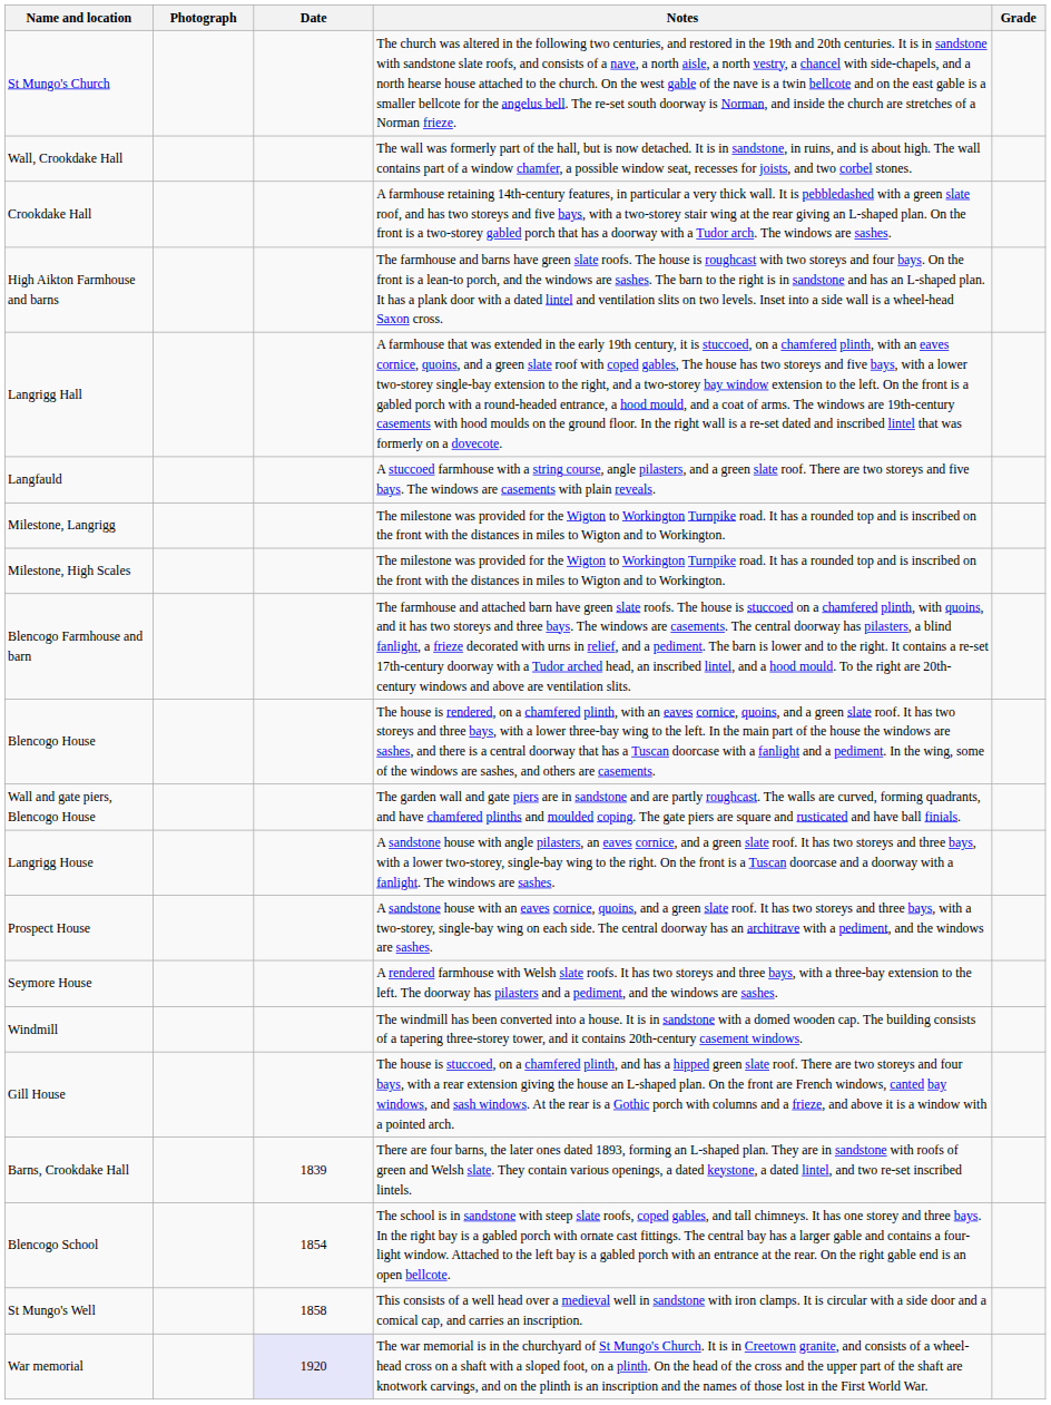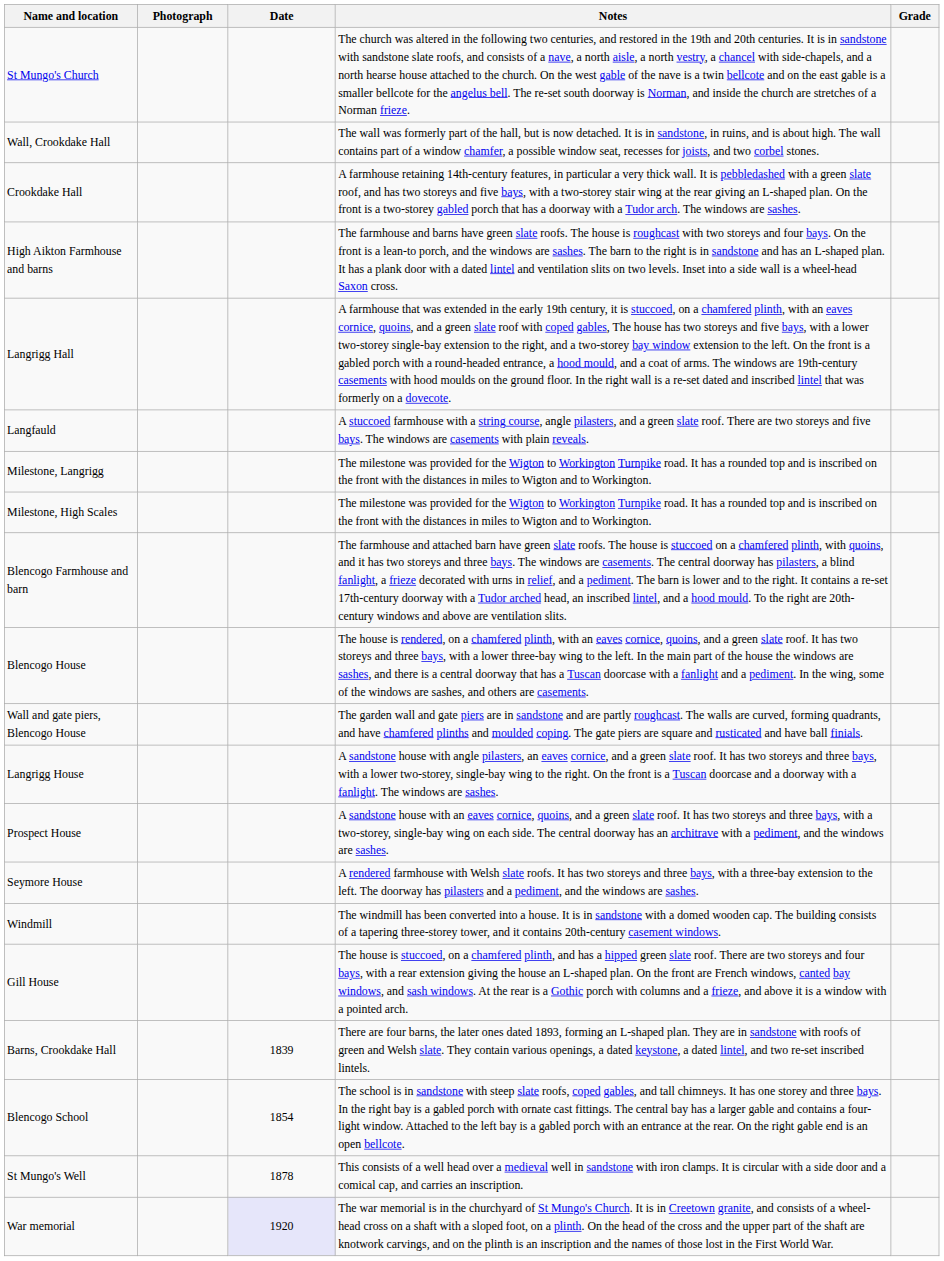 <table class="wikitable sortable plainrowheaders" style="width:100%;border:0px;text-align:left;line-height:150%;">
 <tr>
 <th scope="col"  style="width:150px">Name and location</th>
 <th scope="col"  style="width:100px" class="unsortable">Photograph</th>
 <th scope="col"  style="width:120px">Date</th>
 <th scope="col"  style="width:650px" class="unsortable">Notes</th>
 <th scope="col"  style="width:50px">Grade</th>
 </tr>
 <tr>
 <td><a href='#'>St Mungo's Church</a><br><small></small></td>
 <td></td>
 <td align="center"></td>
 <td>The church was altered in the following two centuries, and restored in the 19th and 20th centuries.  It is in <a href='#'>sandstone</a> with sandstone slate roofs, and consists of a <a href='#'>nave</a>, a north <a href='#'>aisle</a>, a north <a href='#'>vestry</a>, a <a href='#'>chancel</a> with side-chapels, and a north hearse house attached to the church.  On the west <a href='#'>gable</a> of the nave is a twin <a href='#'>bellcote</a> and on the east gable is a smaller bellcote for the <a href='#'>angelus bell</a>.  The re-set south doorway is <a href='#'>Norman</a>, and inside the church are stretches of a Norman <a href='#'>frieze</a>.</td>
 <td align="center" ></td>
 </tr>
 <tr>
 <td>Wall, Crookdake Hall<br><small></small></td>
 <td></td>
 <td align="center"></td>
 <td>The wall was formerly part of the hall, but is now detached.  It is in <a href='#'>sandstone</a>, in ruins, and is about  high.  The wall contains part of a window <a href='#'>chamfer</a>, a possible window seat, recesses for <a href='#'>joists</a>, and two <a href='#'>corbel</a> stones.</td>
 <td align="center" ></td>
 </tr>
 <tr>
 <td>Crookdake Hall<br><small></small></td>
 <td></td>
 <td align="center"></td>
 <td>A farmhouse retaining 14th-century features, in particular a very thick wall.  It is <a href='#'>pebbledashed</a> with a green <a href='#'>slate</a> roof, and has two storeys and five <a href='#'>bays</a>, with a two-storey stair wing at the rear giving an L-shaped plan.  On the front is a two-storey <a href='#'>gabled</a> porch that has a doorway with a <a href='#'>Tudor arch</a>.  The windows are <a href='#'>sashes</a>.</td>
 <td align="center" ></td>
 </tr>
 <tr>
 <td>High Aikton Farmhouse and barns<br><small></small></td>
 <td></td>
 <td align="center"></td>
 <td>The farmhouse and barns have green <a href='#'>slate</a> roofs.  The house is <a href='#'>roughcast</a> with two storeys and four <a href='#'>bays</a>.  On the front is a lean-to porch, and the windows are <a href='#'>sashes</a>.  The barn to the right is in <a href='#'>sandstone</a> and has an L-shaped plan.  It has a plank door with a dated <a href='#'>lintel</a> and ventilation slits on two levels.  Inset into a side wall is a wheel-head <a href='#'>Saxon</a> cross.</td>
 <td align="center" ></td>
 </tr>
 <tr>
 <td>Langrigg Hall<br><small></small></td>
 <td></td>
 <td align="center"></td>
 <td>A farmhouse that was extended in the early 19th century, it is <a href='#'>stuccoed</a>, on a <a href='#'>chamfered</a> <a href='#'>plinth</a>, with an <a href='#'>eaves</a> <a href='#'>cornice</a>, <a href='#'>quoins</a>, and a green <a href='#'>slate</a> roof with <a href='#'>coped</a> <a href='#'>gables</a>,  The house has two storeys and five <a href='#'>bays</a>, with a lower two-storey single-bay extension to the right, and a two-storey <a href='#'>bay window</a> extension to the left.  On the front is a gabled porch with a round-headed entrance, a <a href='#'>hood mould</a>, and a coat of arms.  The windows are 19th-century <a href='#'>casements</a> with hood moulds on the ground floor.  In the right wall is a re-set dated and inscribed <a href='#'>lintel</a> that was formerly on a <a href='#'>dovecote</a>.</td>
 <td align="center" ></td>
 </tr>
 <tr>
 <td>Langfauld<br><small></small></td>
 <td></td>
 <td align="center"></td>
 <td>A <a href='#'>stuccoed</a> farmhouse with a <a href='#'>string course</a>, angle <a href='#'>pilasters</a>, and a green <a href='#'>slate</a> roof.  There are two storeys and five <a href='#'>bays</a>.  The windows are <a href='#'>casements</a> with plain <a href='#'>reveals</a>.</td>
 <td align="center" ></td>
 </tr>
 <tr>
 <td>Milestone, Langrigg<br><small></small></td>
 <td></td>
 <td align="center"></td>
 <td>The milestone was provided for the <a href='#'>Wigton</a> to <a href='#'>Workington</a> <a href='#'>Turnpike</a> road.  It has a rounded top and is inscribed on the front with the distances in miles to Wigton and to Workington.</td>
 <td align="center" ></td>
 </tr>
 <tr>
 <td>Milestone, High Scales<br><small></small></td>
 <td></td>
 <td align="center"></td>
 <td>The milestone was provided for the <a href='#'>Wigton</a> to <a href='#'>Workington</a> <a href='#'>Turnpike</a> road.  It has a rounded top and is inscribed on the front with the distances in miles to Wigton and to Workington.</td>
 <td align="center" ></td>
 </tr>
 <tr>
 <td>Blencogo Farmhouse and barn<br><small></small></td>
 <td></td>
 <td align="center"></td>
 <td>The farmhouse and attached barn have green <a href='#'>slate</a> roofs.  The house is <a href='#'>stuccoed</a> on a <a href='#'>chamfered</a> <a href='#'>plinth</a>, with <a href='#'>quoins</a>, and it has two storeys and three <a href='#'>bays</a>.  The windows are <a href='#'>casements</a>.  The central doorway has <a href='#'>pilasters</a>, a blind <a href='#'>fanlight</a>, a <a href='#'>frieze</a> decorated with urns in <a href='#'>relief</a>, and a <a href='#'>pediment</a>.  The barn is lower and to the right.  It contains a re-set 17th-century doorway with a <a href='#'>Tudor arched</a> head, an inscribed <a href='#'>lintel</a>, and a <a href='#'>hood mould</a>.  To the right are 20th-century windows and above are ventilation slits.</td>
 <td align="center" ></td>
 </tr>
 <tr>
 <td>Blencogo House<br><small></small></td>
 <td></td>
 <td align="center"></td>
 <td>The house is <a href='#'>rendered</a>, on a <a href='#'>chamfered</a> <a href='#'>plinth</a>, with an <a href='#'>eaves</a> <a href='#'>cornice</a>, <a href='#'>quoins</a>, and a green <a href='#'>slate</a> roof.  It has two storeys and three <a href='#'>bays</a>, with a lower three-bay wing to the left.  In the main part of the house the windows are <a href='#'>sashes</a>, and there is a central doorway that has a <a href='#'>Tuscan</a> doorcase with a <a href='#'>fanlight</a> and a <a href='#'>pediment</a>.  In the wing, some of the windows are sashes, and others are <a href='#'>casements</a>.</td>
 <td align="center" ></td>
 </tr>
 <tr>
 <td>Wall and gate piers,<br>Blencogo House<br><small></small></td>
 <td></td>
 <td align="center"></td>
 <td>The garden wall and gate <a href='#'>piers</a> are in <a href='#'>sandstone</a> and are partly <a href='#'>roughcast</a>.  The walls are curved, forming quadrants, and have <a href='#'>chamfered</a> <a href='#'>plinths</a> and <a href='#'>moulded</a> <a href='#'>coping</a>.  The gate piers are square and <a href='#'>rusticated</a> and have ball <a href='#'>finials</a>.</td>
 <td align="center" ></td>
 </tr>
 <tr>
 <td>Langrigg House<br><small></small></td>
 <td></td>
 <td align="center"></td>
 <td>A <a href='#'>sandstone</a> house with angle <a href='#'>pilasters</a>, an <a href='#'>eaves</a> <a href='#'>cornice</a>, and a green <a href='#'>slate</a> roof.  It has two storeys and three <a href='#'>bays</a>, with a lower two-storey, single-bay wing to the right.  On the front is a <a href='#'>Tuscan</a> doorcase and a doorway with a <a href='#'>fanlight</a>.  The windows are <a href='#'>sashes</a>.</td>
 <td align="center" ></td>
 </tr>
 <tr>
 <td>Prospect House<br><small></small></td>
 <td></td>
 <td align="center"></td>
 <td>A <a href='#'>sandstone</a> house with an <a href='#'>eaves</a> <a href='#'>cornice</a>, <a href='#'>quoins</a>, and a green <a href='#'>slate</a> roof.  It has two storeys and three <a href='#'>bays</a>, with a two-storey, single-bay wing on each side.  The central doorway has an <a href='#'>architrave</a> with a <a href='#'>pediment</a>, and the windows are <a href='#'>sashes</a>.</td>
 <td align="center" ></td>
 </tr>
 <tr>
 <td>Seymore House<br><small></small></td>
 <td></td>
 <td align="center"></td>
 <td>A <a href='#'>rendered</a> farmhouse with Welsh <a href='#'>slate</a> roofs.  It has two storeys and three <a href='#'>bays</a>, with a three-bay extension to the left.  The doorway has <a href='#'>pilasters</a> and a <a href='#'>pediment</a>, and the windows are <a href='#'>sashes</a>.</td>
 <td align="center" ></td>
 </tr>
 <tr>
 <td>Windmill<br><small></small></td>
 <td></td>
 <td align="center"></td>
 <td>The windmill has been converted into a house.  It is in <a href='#'>sandstone</a> with a domed wooden cap.  The building consists of a tapering three-storey tower, and it contains 20th-century <a href='#'>casement windows</a>.</td>
 <td align="center" ></td>
 </tr>
 <tr>
 <td>Gill House<br><small></small></td>
 <td></td>
 <td align="center"></td>
 <td>The house is <a href='#'>stuccoed</a>, on a <a href='#'>chamfered</a> <a href='#'>plinth</a>, and has a <a href='#'>hipped</a> green <a href='#'>slate</a> roof.  There are two storeys and four <a href='#'>bays</a>, with a rear extension giving the house an L-shaped plan.  On the front are French windows, <a href='#'>canted</a> <a href='#'>bay windows</a>, and <a href='#'>sash windows</a>.  At the rear is a <a href='#'>Gothic</a> porch with columns and a <a href='#'>frieze</a>, and above it is a window with a pointed arch.</td>
 <td align="center" ></td>
 </tr>
 <tr>
 <td>Barns, Crookdake Hall<br><small></small></td>
 <td></td>
 <td align="center">1839</td>
 <td>There are four barns, the later ones dated 1893, forming an L-shaped plan.  They are in <a href='#'>sandstone</a> with roofs of green and Welsh <a href='#'>slate</a>.  They contain various openings, a dated <a href='#'>keystone</a>, a dated <a href='#'>lintel</a>, and two re-set inscribed lintels.</td>
 <td align="center" ></td>
 </tr>
 <tr>
 <td>Blencogo School<br><small></small></td>
 <td></td>
 <td align="center">1854</td>
 <td>The school is in <a href='#'>sandstone</a> with steep <a href='#'>slate</a> roofs, <a href='#'>coped</a> <a href='#'>gables</a>, and tall chimneys.  It has one storey and three <a href='#'>bays</a>.  In the right bay is a gabled porch with ornate cast fittings.  The central bay has a larger gable and contains a four-light window.  Attached to the left bay is a gabled porch with an entrance at the rear.  On the right gable end is an open <a href='#'>bellcote</a>.</td>
 <td align="center" ></td>
 </tr>
 <tr>
 <td>St Mungo's Well<br><small></small></td>
 <td></td>
-<td align="center">1858</td>
+<td align="center">1878</td>
 <td>This consists of a well head over a <a href='#'>medieval</a> well in <a href='#'>sandstone</a> with iron clamps.  It is circular with a side door and a comical cap, and carries an inscription.</td>
 <td align="center" ></td>
 </tr>
 <tr>
 <td>War memorial<br><small></small></td>
 <td></td>
 <td align="center" style="background: lavender;">1920</td>
 <td>The war memorial is in the churchyard of <a href='#'>St Mungo's Church</a>.  It is in <a href='#'>Creetown</a> <a href='#'>granite</a>, and consists of a wheel-head cross on a shaft with a sloped foot, on a <a href='#'>plinth</a>.  On the head of the cross and the upper part of the shaft are knotwork carvings, and on the plinth is an inscription and the names of those lost in the First World War.</td>
 <td align="center" ></td>
 </tr>
 <tr>
 </tr>
 </table>
